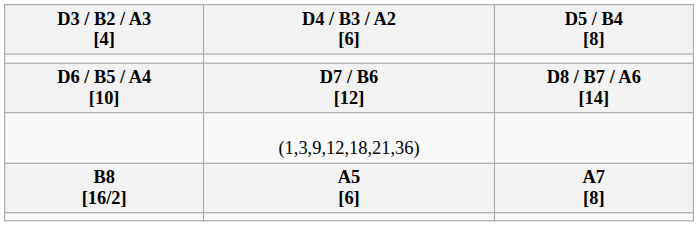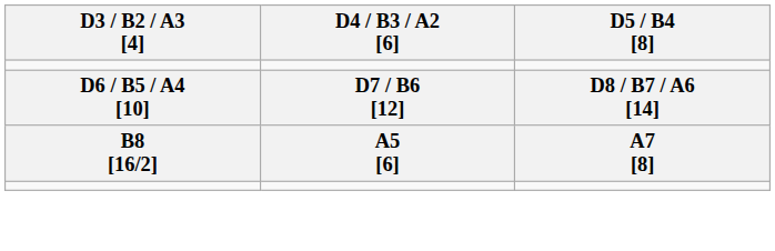 <table class=wikitable width=600>
 <tr align=center>
 <th>D3 / B2 / A3<br>[4]</th>
 <th>D4 / B3 / A2<br>[6]</th>
 <th>D5 / B4<br>[8]</th>
 </tr>
 <tr align=center>
 <td></td>
 <td></td>
 <td></td>
 </tr>
 <tr align=center>
 <th>D6 / B5 / A4<br>[10]</th>
 <th>D7 / B6<br>[12]</th>
 <th>D8 / B7 / A6<br>[14]</th>
 </tr>
 <tr align=center>
-<td></td>
-<td><br>(1,3,9,12,18,21,36)</td>
-<td></td>
-</tr>
-<tr align=center>
 <th>B8<br>[16/2]</th>
 <th>A5<br>[6]</th>
 <th>A7<br>[8]</th>
 </tr>
 <tr align=center>
 <td></td>
 <td></td>
 <td></td>
 </tr>
 </table>
